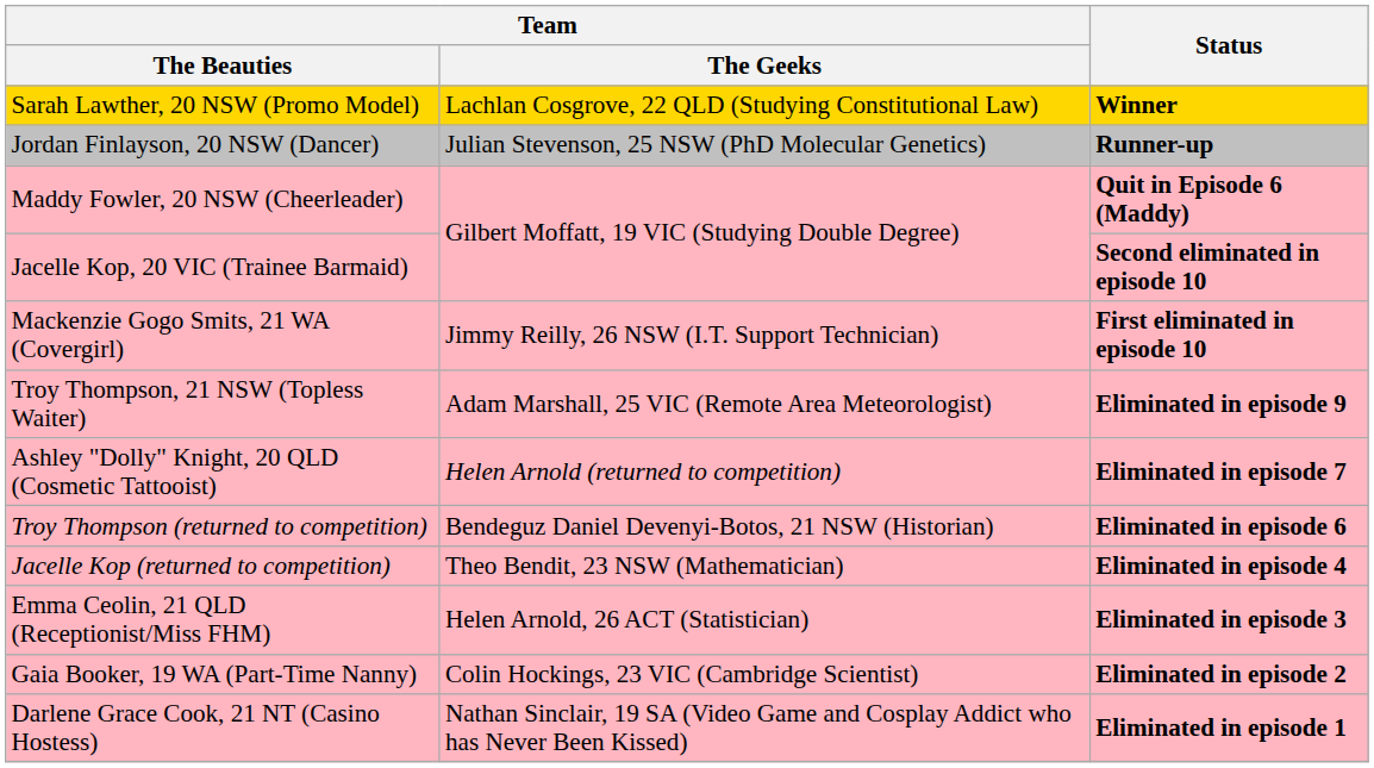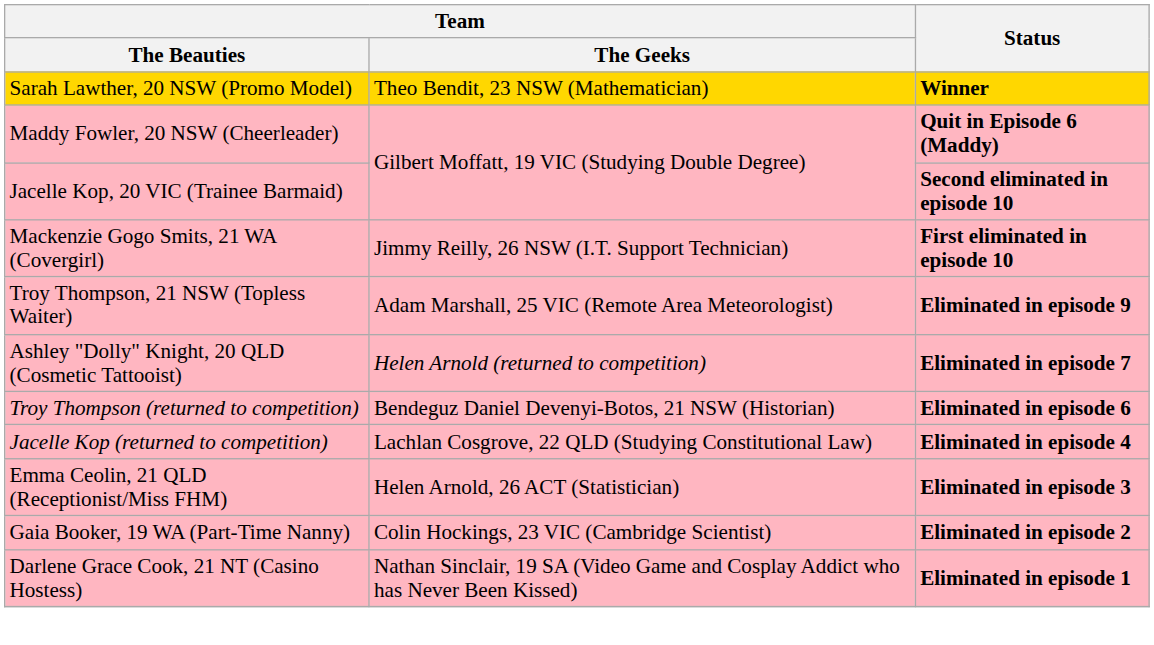 <table class="wikitable">
 <tr>
 <th colspan="2">Team</th>
 <th rowspan="2">Status</th>
 </tr>
 <tr>
 <th>The Beauties</th>
 <th>The Geeks</th>
 </tr>
 <tr style="background:gold;">
 <td>Sarah Lawther, 20 NSW (Promo Model)</td>
-<td>Lachlan Cosgrove, 22 QLD (Studying Constitutional Law)</td>
+<td>Theo Bendit, 23 NSW (Mathematician)</td>
 <td><strong>Winner</strong></td>
-</tr>
-<tr style="background:silver;">
-<td>Jordan Finlayson, 20 NSW (Dancer)</td>
-<td>Julian Stevenson, 25 NSW (PhD Molecular Genetics)</td>
-<td><strong>Runner-up</strong></td>
 </tr>
 <tr style="background:lightpink;">
 <td>Maddy Fowler, 20 NSW (Cheerleader)</td>
 <td rowspan="2">Gilbert Moffatt, 19 VIC (Studying Double Degree)</td>
 <td><strong>Quit in Episode 6 (Maddy)</strong></td>
 </tr>
 <tr style="background:lightpink;">
 <td>Jacelle Kop, 20 VIC (Trainee Barmaid)</td>
 <td><strong>Second eliminated in episode 10</strong></td>
 </tr>
 <tr style="background:lightpink;">
 <td>Mackenzie Gogo Smits, 21 WA (Covergirl)</td>
 <td>Jimmy Reilly, 26 NSW (I.T. Support Technician)</td>
 <td><strong>First eliminated in episode 10</strong></td>
 </tr>
 <tr style="background:lightpink;">
 <td>Troy Thompson, 21 NSW (Topless Waiter)</td>
 <td>Adam Marshall, 25 VIC (Remote Area Meteorologist)</td>
 <td><strong>Eliminated in episode 9</strong></td>
 </tr>
 <tr style="background:lightpink;">
 <td>Ashley "Dolly" Knight, 20 QLD (Cosmetic Tattooist)</td>
 <td><em>Helen Arnold (returned to competition)</em></td>
 <td><strong>Eliminated in episode 7</strong></td>
 </tr>
 <tr style="background:lightpink;">
 <td><em>Troy Thompson (returned to competition)</em></td>
 <td>Bendeguz Daniel Devenyi-Botos, 21 NSW (Historian)</td>
 <td><strong>Eliminated in episode 6</strong></td>
 </tr>
 <tr style="background:lightpink;">
 <td><em>Jacelle Kop (returned to competition)</em></td>
-<td>Theo Bendit, 23 NSW (Mathematician)</td>
+<td>Lachlan Cosgrove, 22 QLD (Studying Constitutional Law)</td>
 <td><strong>Eliminated in episode 4</strong></td>
 </tr>
 <tr style="background:lightpink;">
 <td>Emma Ceolin, 21 QLD (Receptionist/Miss FHM)</td>
 <td>Helen Arnold, 26 ACT (Statistician)</td>
 <td><strong>Eliminated in episode 3</strong></td>
 </tr>
 <tr style="background:lightpink;">
 <td>Gaia Booker, 19 WA (Part-Time Nanny)</td>
 <td>Colin Hockings, 23 VIC (Cambridge Scientist)</td>
 <td><strong>Eliminated in episode 2</strong></td>
 </tr>
 <tr style="background:lightpink;">
 <td>Darlene Grace Cook, 21 NT (Casino Hostess)</td>
 <td>Nathan Sinclair, 19 SA (Video Game and Cosplay Addict who has Never Been Kissed)</td>
 <td><strong>Eliminated in episode 1</strong></td>
 </tr>
 <tr>
 </tr>
 </table>
